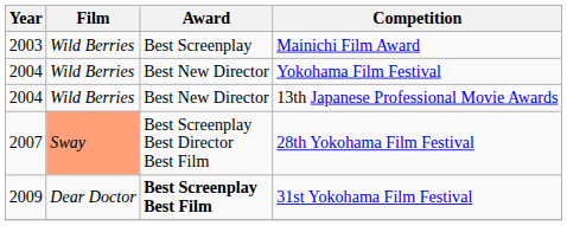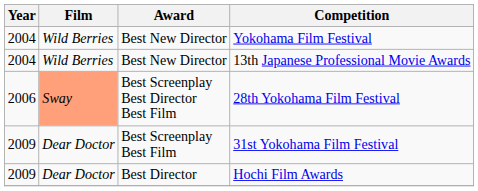 <table class="wikitable sortable">
 <tr>
 <th>Year</th>
 <th>Film</th>
 <th>Award</th>
 <th>Competition</th>
-</tr>
-<tr>
-<td>2003</td>
-<td><em>Wild Berries</em></td>
-<td>Best Screenplay</td>
-<td><a href='#'>Mainichi Film Award</a></td>
 </tr>
 <tr>
 <td>2004</td>
 <td><em>Wild Berries</em></td>
 <td>Best New Director</td>
 <td><a href='#'>Yokohama Film Festival</a></td>
 </tr>
 <tr>
 <td>2004</td>
 <td><em>Wild Berries</em></td>
 <td>Best New Director</td>
 <td>13th <a href='#'>Japanese Professional Movie Awards</a></td>
 </tr>
 <tr>
-<td>2007</td>
+<td>2006</td>
 <td style="background: lightsalmon;"><em>Sway</em></td>
 <td>Best Screenplay <br> Best Director <br> Best Film</td>
 <td><a href='#'>28th Yokohama Film Festival</a></td>
 </tr>
 <tr>
 <td>2009</td>
 <td><em>Dear Doctor</em></td>
-<td><strong>Best Screenplay <br> Best Film</strong></td>
+<td>Best Screenplay <br> Best Film</td>
 <td><a href='#'>31st Yokohama Film Festival</a></td>
+</tr>
+<tr>
+<td>2009</td>
+<td><em>Dear Doctor</em></td>
+<td>Best Director</td>
+<td><a href='#'>Hochi Film Awards</a></td>
 </tr>
 <tr>
 </tr>
 </table>
